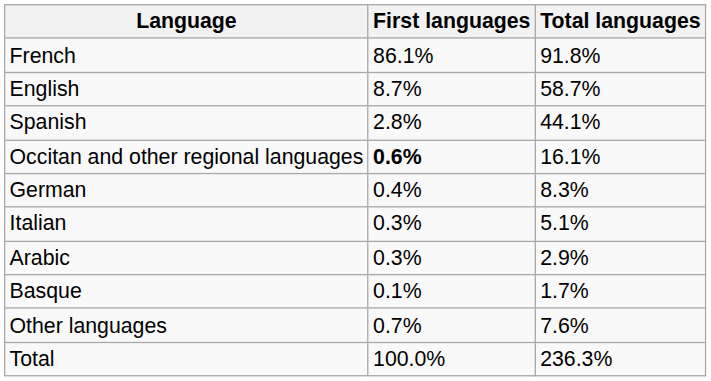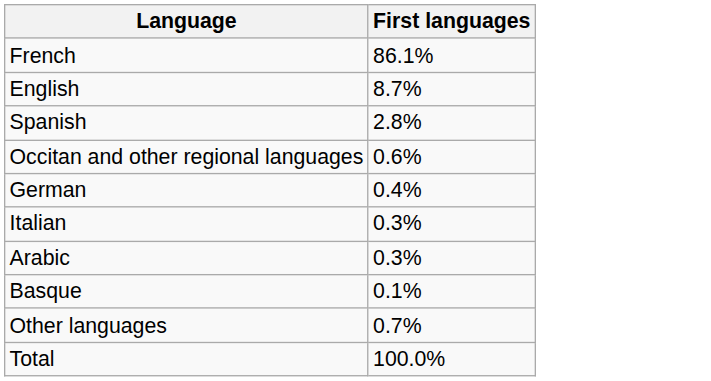 <table class="wikitable">
 <tr>
 <th>Language</th>
 <th>First languages</th>
-<th>Total languages</th>
 </tr>
 <tr>
 <td>French</td>
 <td>86.1%</td>
-<td>91.8%</td>
 </tr>
 <tr>
 <td>English</td>
 <td>8.7%</td>
-<td>58.7%</td>
 </tr>
 <tr>
 <td>Spanish</td>
 <td>2.8%</td>
-<td>44.1%</td>
 </tr>
 <tr>
 <td>Occitan and other regional languages</td>
-<td><strong>0.6%</strong></td>
-<td>16.1%</td>
+<td>0.6%</td>
 </tr>
 <tr>
 <td>German</td>
 <td>0.4%</td>
-<td>8.3%</td>
 </tr>
 <tr>
 <td>Italian</td>
 <td>0.3%</td>
-<td>5.1%</td>
 </tr>
 <tr>
 <td>Arabic</td>
 <td>0.3%</td>
-<td>2.9%</td>
 </tr>
 <tr>
 <td>Basque</td>
 <td>0.1%</td>
-<td>1.7%</td>
 </tr>
 <tr>
 <td>Other languages</td>
 <td>0.7%</td>
-<td>7.6%</td>
 </tr>
 <tr>
 <td>Total</td>
 <td>100.0%</td>
-<td>236.3%</td>
 </tr>
 </table>
